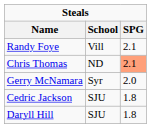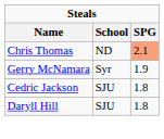 <table class="wikitable">
 <tr>
 <td colspan=3 style="text-align:center;"><strong>Steals</strong></td>
 </tr>
 <tr>
 <th>Name</th>
 <th>School</th>
 <th>SPG</th>
 </tr>
 <tr>
-<td><a href='#'>Randy Foye</a></td>
-<td>Vill</td>
-<td>2.1</td>
-</tr>
-<tr>
 <td><a href='#'>Chris Thomas</a></td>
 <td>ND</td>
 <td style="background: lightsalmon;">2.1</td>
 </tr>
 <tr>
 <td><a href='#'>Gerry McNamara</a></td>
 <td>Syr</td>
-<td>2.0</td>
+<td>1.9</td>
 </tr>
 <tr>
 <td><a href='#'>Cedric Jackson</a></td>
 <td>SJU</td>
 <td>1.8</td>
 </tr>
 <tr>
 <td><a href='#'>Daryll Hill</a></td>
 <td>SJU</td>
 <td>1.8</td>
 </tr>
 </table>
